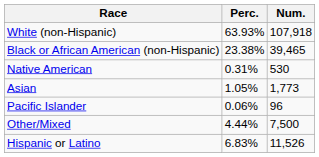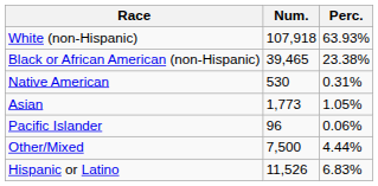 <table class="wikitable">
 <tr>
 <th>Race</th>
+<th>Num.</th>
 <th>Perc.</th>
-<th>Num.</th>
 </tr>
 <tr>
 <td><a href='#'>White</a> (non-Hispanic)</td>
+<td>107,918</td>
 <td>63.93%</td>
-<td>107,918</td>
 </tr>
 <tr>
 <td><a href='#'>Black or African American</a> (non-Hispanic)</td>
+<td>39,465</td>
 <td>23.38%</td>
-<td>39,465</td>
 </tr>
 <tr>
 <td><a href='#'>Native American</a></td>
+<td>530</td>
 <td>0.31%</td>
-<td>530</td>
 </tr>
 <tr>
 <td><a href='#'>Asian</a></td>
+<td>1,773</td>
 <td>1.05%</td>
-<td>1,773</td>
 </tr>
 <tr>
 <td><a href='#'>Pacific Islander</a></td>
+<td>96</td>
 <td>0.06%</td>
-<td>96</td>
 </tr>
 <tr>
 <td><a href='#'>Other/Mixed</a></td>
+<td>7,500</td>
 <td>4.44%</td>
-<td>7,500</td>
 </tr>
 <tr>
 <td><a href='#'>Hispanic</a> or <a href='#'>Latino</a></td>
+<td>11,526</td>
 <td>6.83%</td>
-<td>11,526</td>
 </tr>
 </table>
